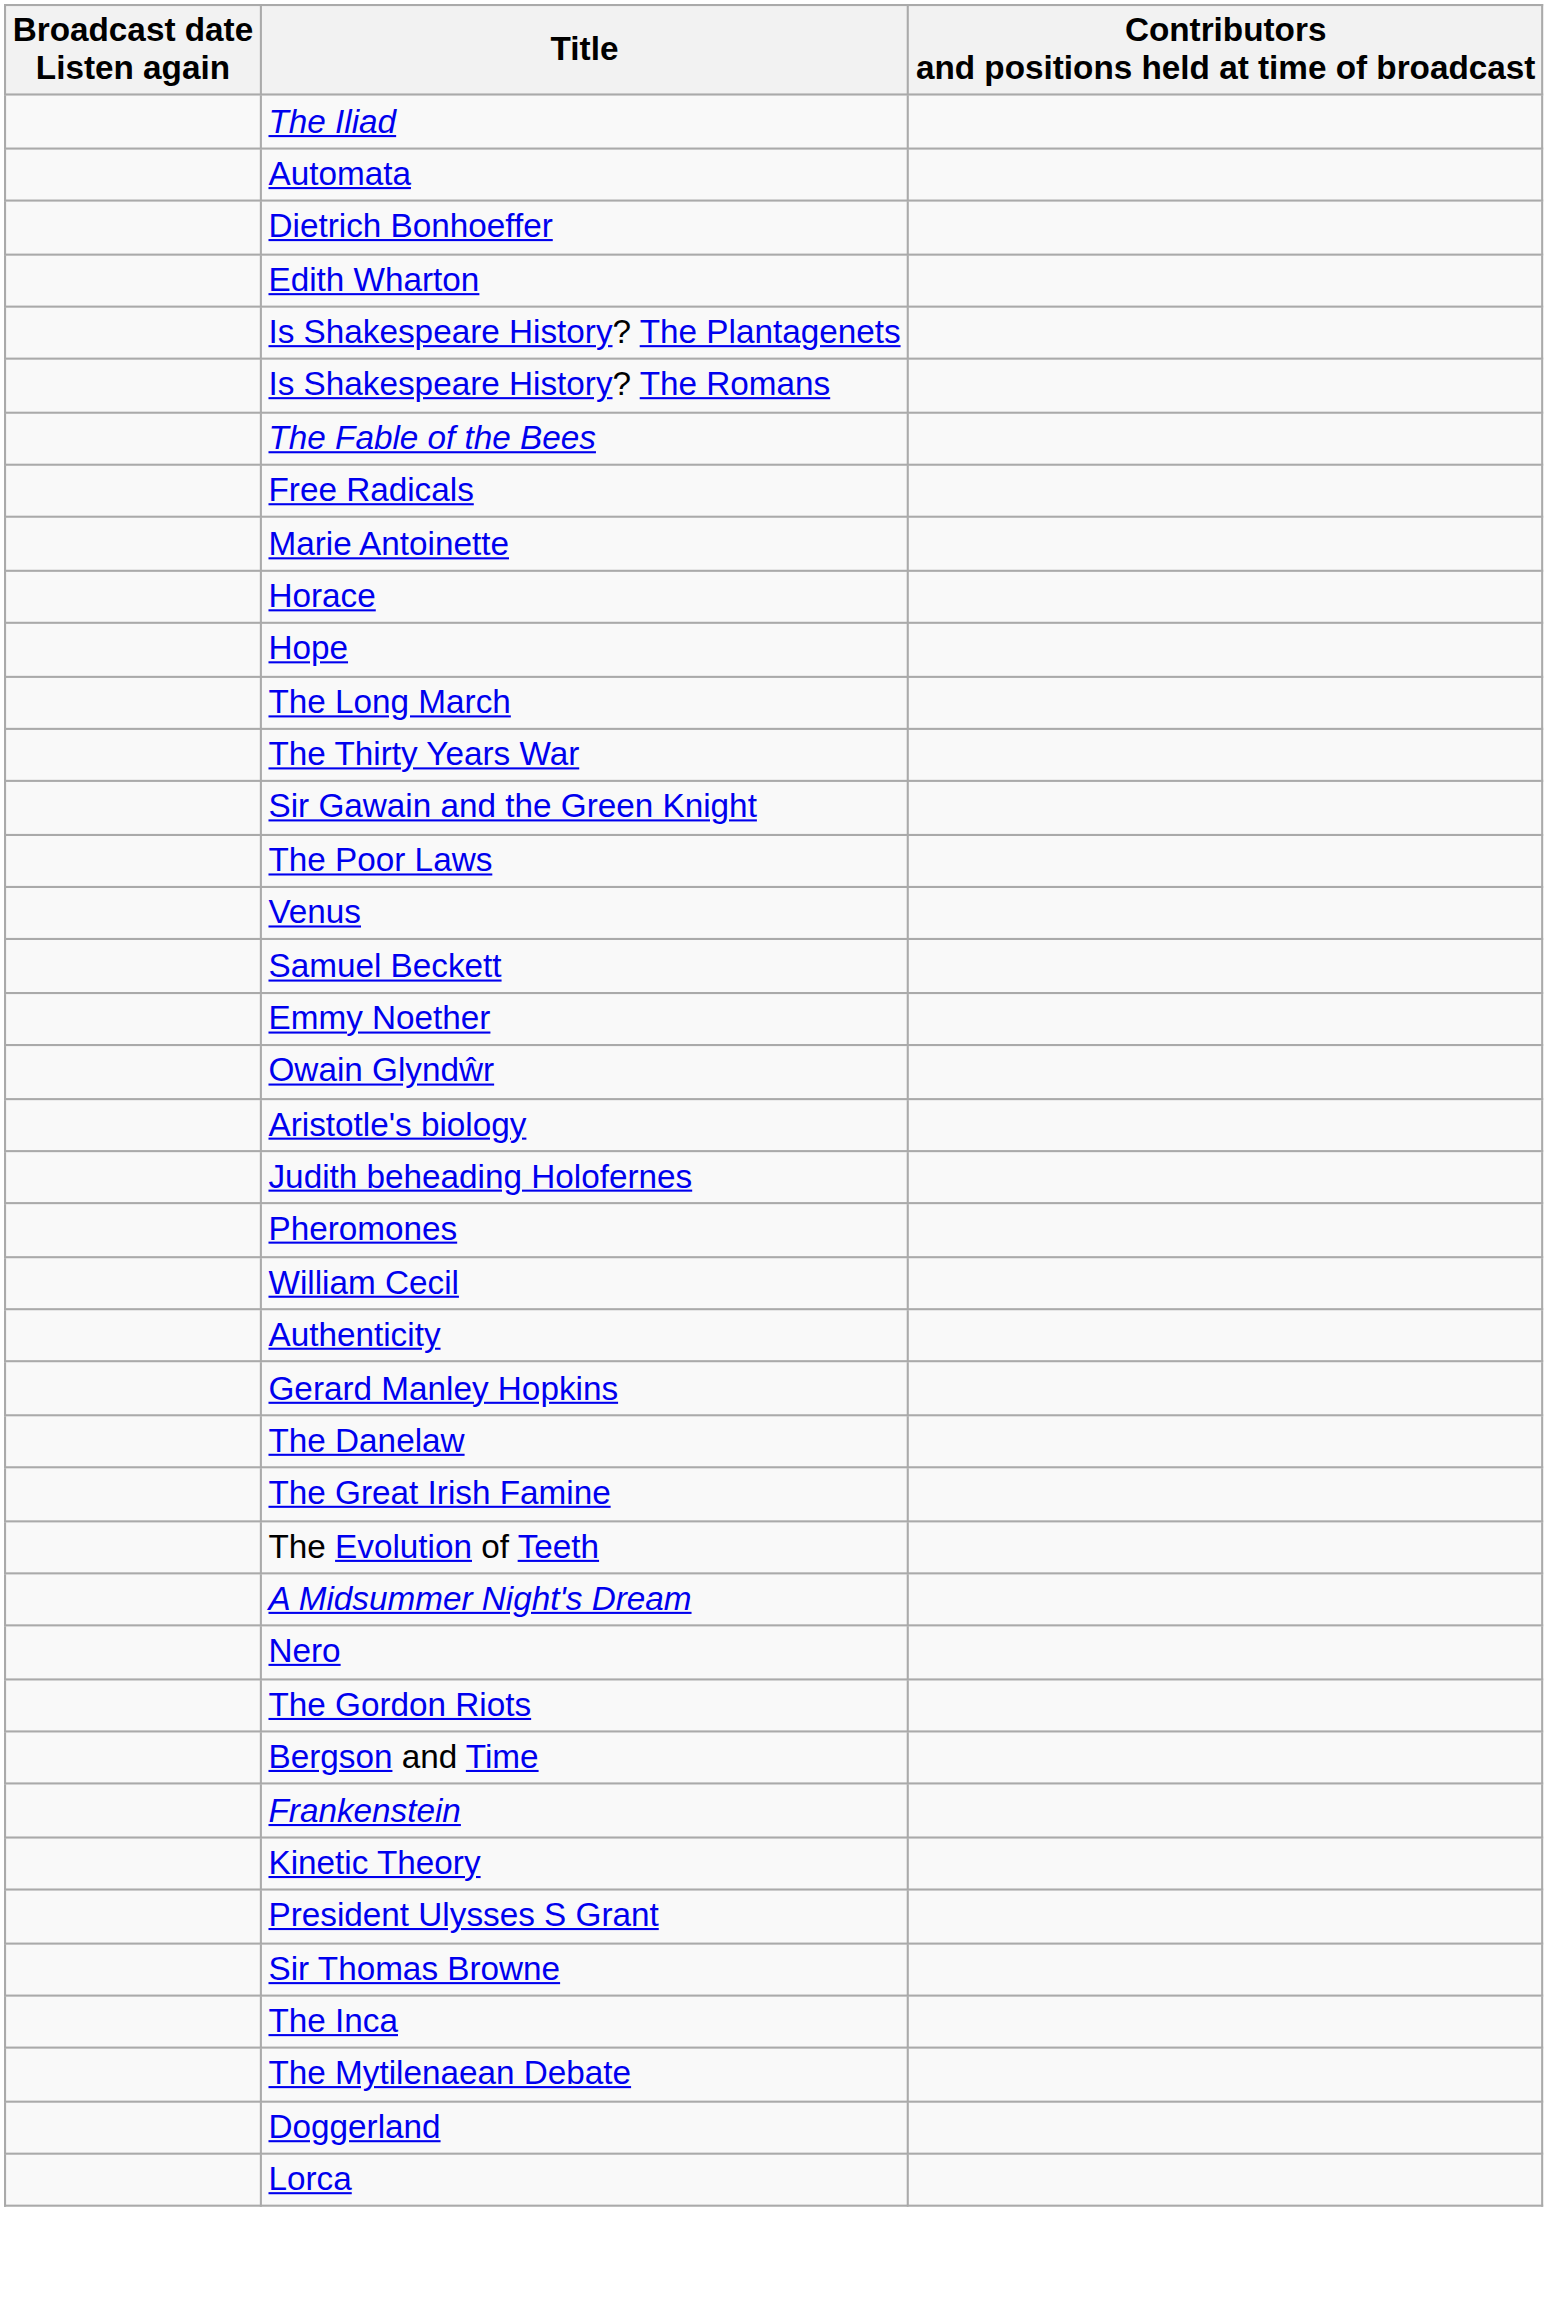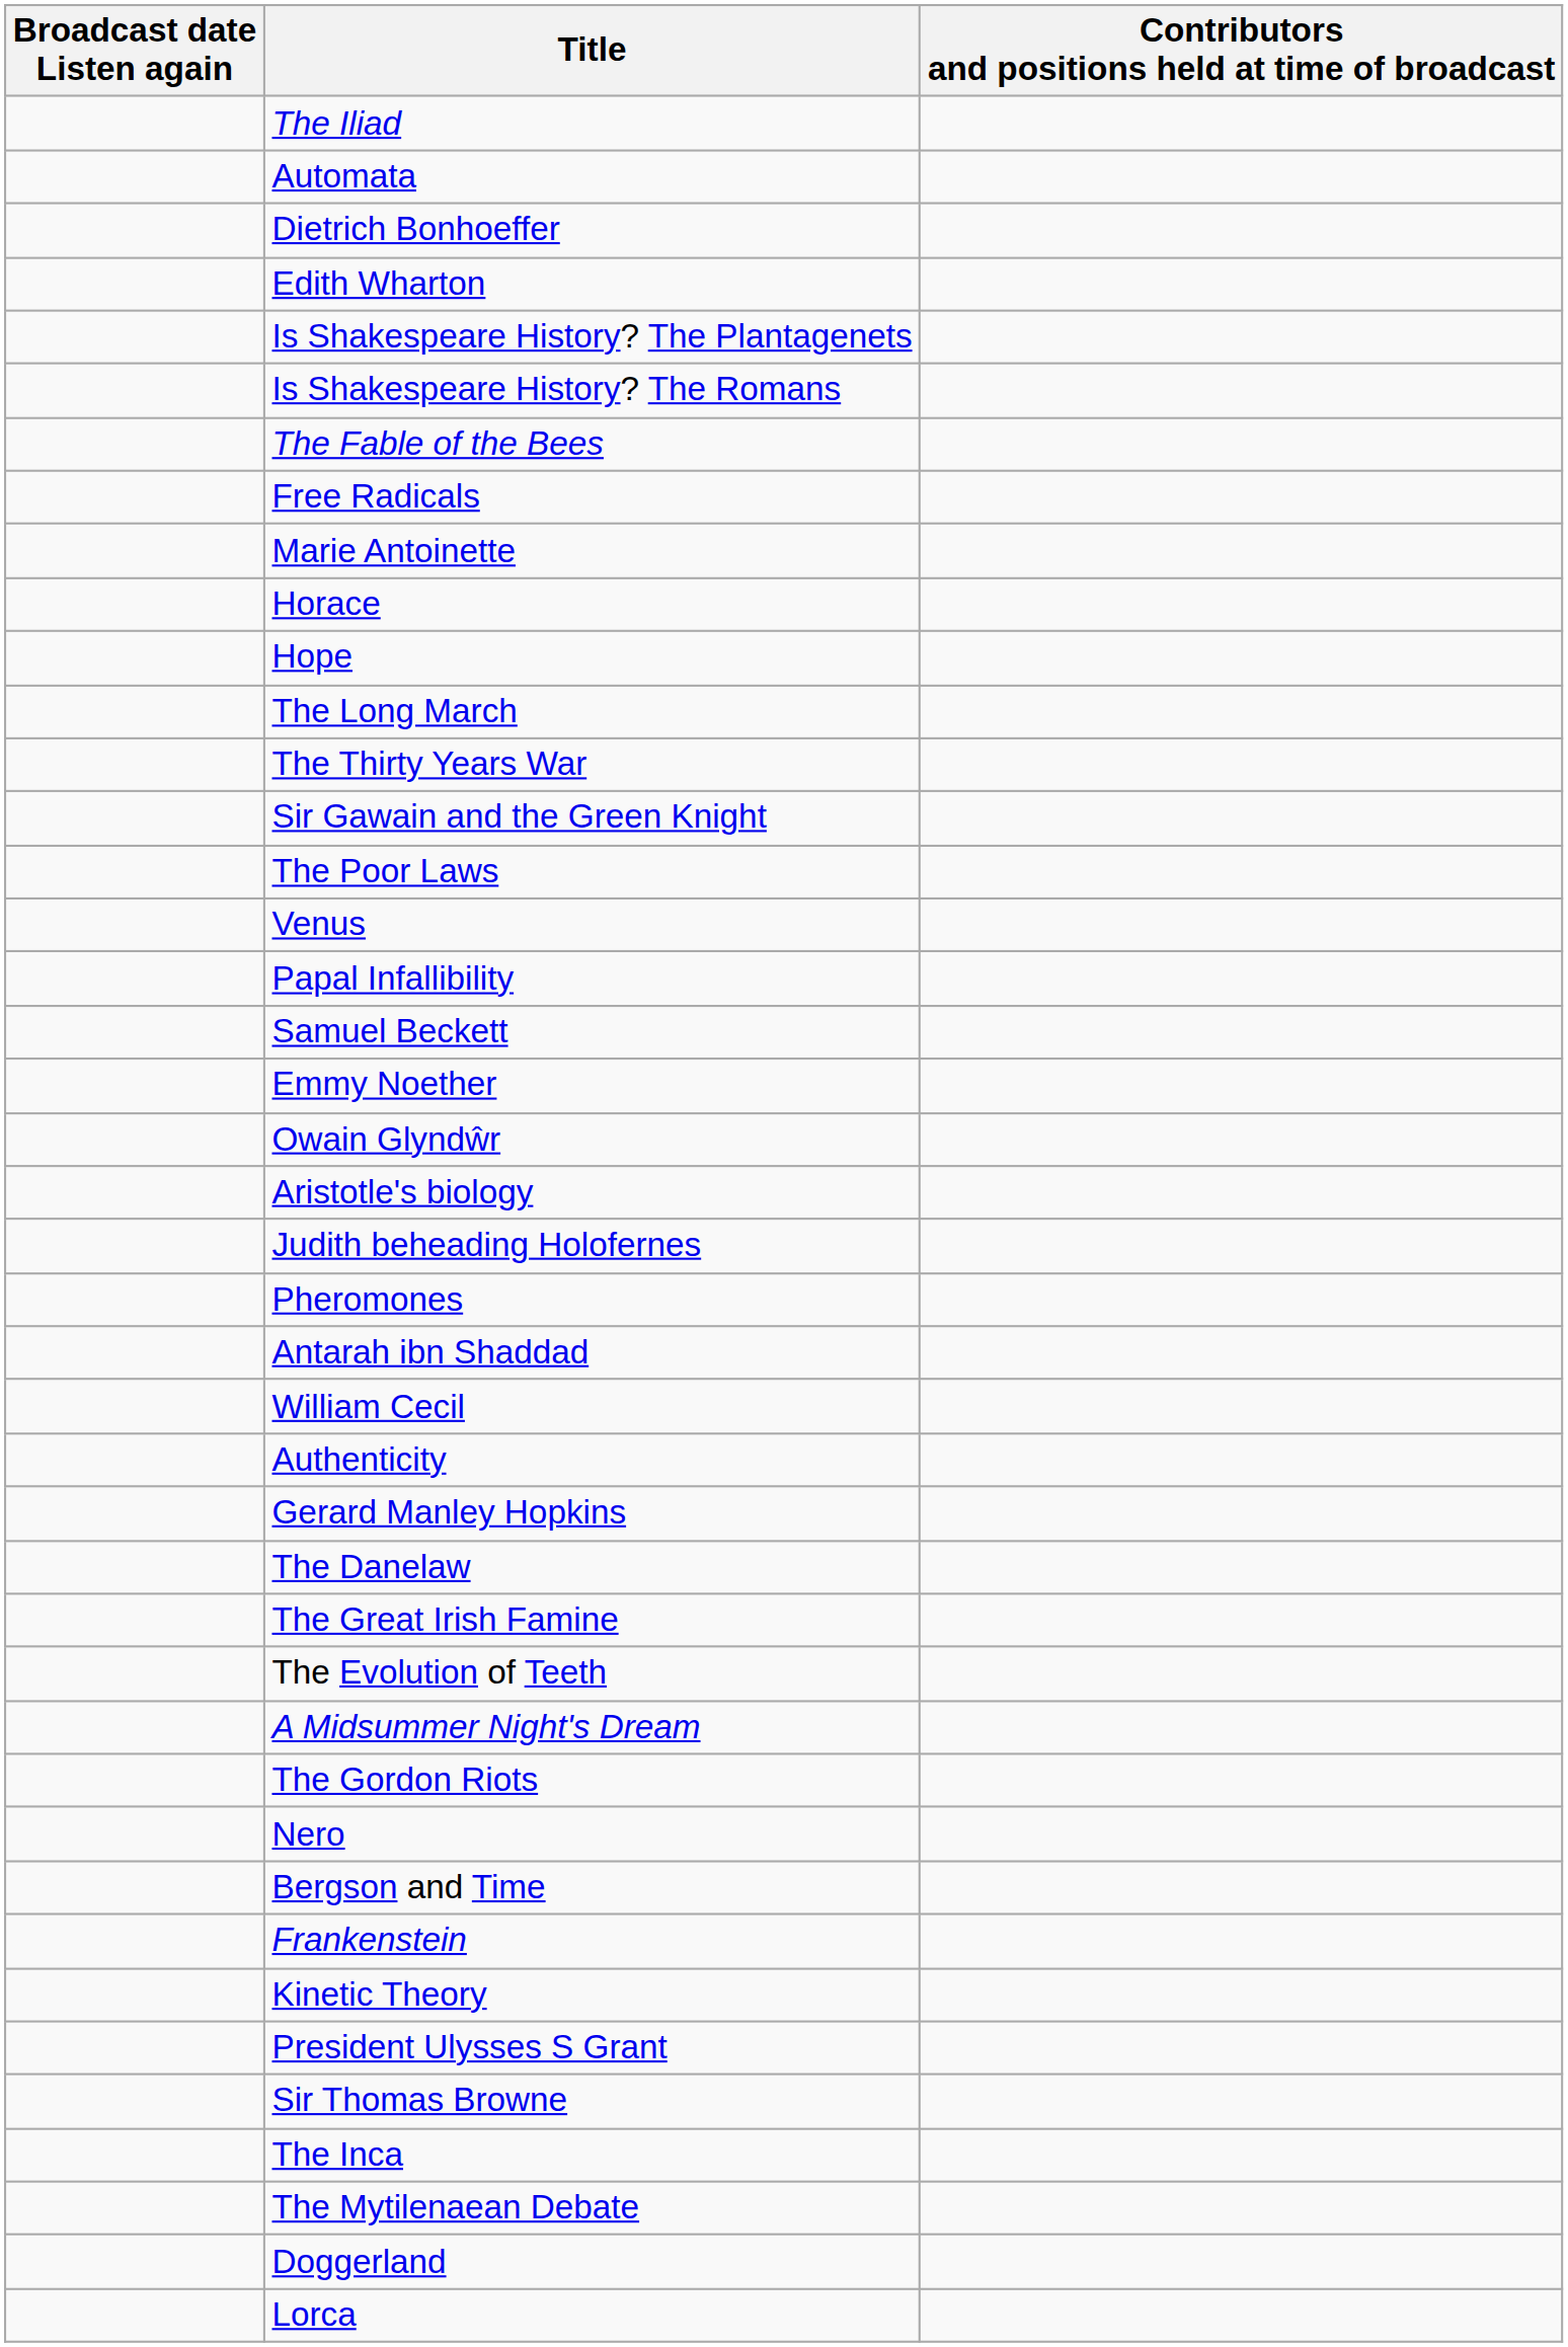 <table class="wikitable">
 <tr>
 <th>Broadcast date <br> Listen again</th>
 <th>Title</th>
 <th>Contributors <br> and positions held at time of broadcast</th>
 </tr>
 <tr>
 <td></td>
 <td><em><a href='#'>The Iliad</a></em></td>
 <td></td>
 </tr>
 <tr>
 <td></td>
 <td><a href='#'>Automata</a></td>
 <td></td>
 </tr>
 <tr>
 <td></td>
 <td><a href='#'>Dietrich Bonhoeffer</a></td>
 <td></td>
 </tr>
 <tr>
 <td></td>
 <td><a href='#'>Edith Wharton</a></td>
 <td></td>
 </tr>
 <tr>
 <td></td>
 <td><a href='#'>Is Shakespeare History</a>? <a href='#'>The Plantagenets</a></td>
 <td></td>
 </tr>
 <tr>
 <td></td>
 <td><a href='#'>Is Shakespeare History</a>? <a href='#'>The Romans</a></td>
 <td></td>
 </tr>
 <tr>
 <td></td>
 <td><em><a href='#'>The Fable of the Bees</a></em></td>
 <td></td>
 </tr>
 <tr>
 <td></td>
 <td><a href='#'>Free Radicals</a></td>
 <td></td>
 </tr>
 <tr>
 <td></td>
 <td><a href='#'>Marie Antoinette</a></td>
 <td></td>
 </tr>
 <tr>
 <td></td>
 <td><a href='#'>Horace</a></td>
 <td></td>
 </tr>
 <tr>
 <td></td>
 <td><a href='#'>Hope</a></td>
 <td></td>
 </tr>
 <tr>
 <td></td>
 <td><a href='#'>The Long March</a></td>
 <td></td>
 </tr>
 <tr>
 <td></td>
 <td><a href='#'>The Thirty Years War</a></td>
 <td></td>
 </tr>
 <tr>
 <td></td>
 <td><a href='#'>Sir Gawain and the Green Knight</a></td>
 <td></td>
 </tr>
 <tr>
 <td></td>
 <td><a href='#'>The Poor Laws</a></td>
 <td></td>
 </tr>
 <tr>
 <td></td>
 <td><a href='#'>Venus</a></td>
 <td></td>
 </tr>
 <tr>
 <td></td>
+<td><a href='#'>Papal Infallibility</a></td>
+<td></td>
+</tr>
+<tr>
+<td></td>
 <td><a href='#'>Samuel Beckett</a></td>
 <td></td>
 </tr>
 <tr>
 <td></td>
 <td><a href='#'>Emmy Noether</a></td>
 <td></td>
 </tr>
 <tr>
 <td></td>
 <td><a href='#'>Owain Glyndŵr</a></td>
 <td></td>
 </tr>
 <tr>
 <td></td>
 <td><a href='#'>Aristotle's biology</a></td>
 <td></td>
 </tr>
 <tr>
 <td></td>
 <td><a href='#'>Judith beheading Holofernes</a></td>
 <td></td>
 </tr>
 <tr>
 <td></td>
 <td><a href='#'>Pheromones</a></td>
+<td></td>
+</tr>
+<tr>
+<td></td>
+<td><a href='#'>Antarah ibn Shaddad</a></td>
 <td></td>
 </tr>
 <tr>
 <td></td>
 <td><a href='#'>William Cecil</a></td>
 <td></td>
 </tr>
 <tr>
 <td></td>
 <td><a href='#'>Authenticity</a></td>
 <td></td>
 </tr>
 <tr>
 <td></td>
 <td><a href='#'>Gerard Manley Hopkins</a></td>
 <td></td>
 </tr>
 <tr>
 <td></td>
 <td><a href='#'>The Danelaw</a></td>
 <td></td>
 </tr>
 <tr>
 <td></td>
 <td><a href='#'>The Great Irish Famine</a></td>
 <td></td>
 </tr>
 <tr>
 <td></td>
 <td>The <a href='#'>Evolution</a> of <a href='#'>Teeth</a></td>
 <td></td>
 </tr>
 <tr>
 <td></td>
 <td><em><a href='#'>A Midsummer Night's Dream</a></em></td>
 <td></td>
 </tr>
 <tr>
 <td></td>
-<td><a href='#'>Nero</a></td>
+<td><a href='#'>The Gordon Riots</a></td>
 <td></td>
 </tr>
 <tr>
 <td></td>
-<td><a href='#'>The Gordon Riots</a></td>
+<td><a href='#'>Nero</a></td>
 <td></td>
 </tr>
 <tr>
 <td></td>
 <td><a href='#'>Bergson</a> and <a href='#'>Time</a></td>
 <td></td>
 </tr>
 <tr>
 <td></td>
 <td><em><a href='#'>Frankenstein</a></em></td>
 <td></td>
 </tr>
 <tr>
 <td></td>
 <td><a href='#'>Kinetic Theory</a></td>
 <td></td>
 </tr>
 <tr>
 <td></td>
 <td><a href='#'>President Ulysses S Grant</a></td>
 <td></td>
 </tr>
 <tr>
 <td></td>
 <td><a href='#'>Sir Thomas Browne</a></td>
 <td></td>
 </tr>
 <tr>
 <td></td>
 <td><a href='#'>The Inca</a></td>
 <td></td>
 </tr>
 <tr>
 <td></td>
 <td><a href='#'>The Mytilenaean Debate</a></td>
 <td></td>
 </tr>
 <tr>
 <td></td>
 <td><a href='#'>Doggerland</a></td>
 <td></td>
 </tr>
 <tr>
 <td></td>
 <td><a href='#'>Lorca</a></td>
 <td></td>
 </tr>
 </table>
